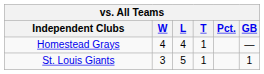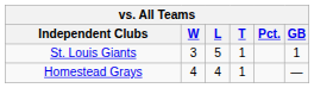 <table class="wikitable" width="400em" style="text-align:center;">
 <tr>
 <th colspan="6">vs. All Teams</th>
 </tr>
 <tr>
 <th width="58%">Independent Clubs</th>
 <th width="8%"><a href='#'>W</a></th>
 <th width="8%"><a href='#'>L</a></th>
 <th width="8%"><a href='#'>T</a></th>
 <th width="10%"><a href='#'>Pct.</a></th>
 <th width="8%"><a href='#'>GB</a></th>
 </tr>
 <tr>
+<td><a href='#'>St. Louis Giants</a></td>
+<td>3</td>
+<td>5</td>
+<td>1</td>
+<td></td>
+<td>1</td>
+</tr>
+<tr>
 <td><a href='#'>Homestead Grays</a></td>
 <td>4</td>
 <td>4</td>
 <td>1</td>
 <td></td>
 <td>—</td>
 </tr>
-<tr>
-<td><a href='#'>St. Louis Giants</a></td>
-<td>3</td>
-<td>5</td>
-<td>1</td>
-<td></td>
-<td>1</td>
-</tr>
 </table>
